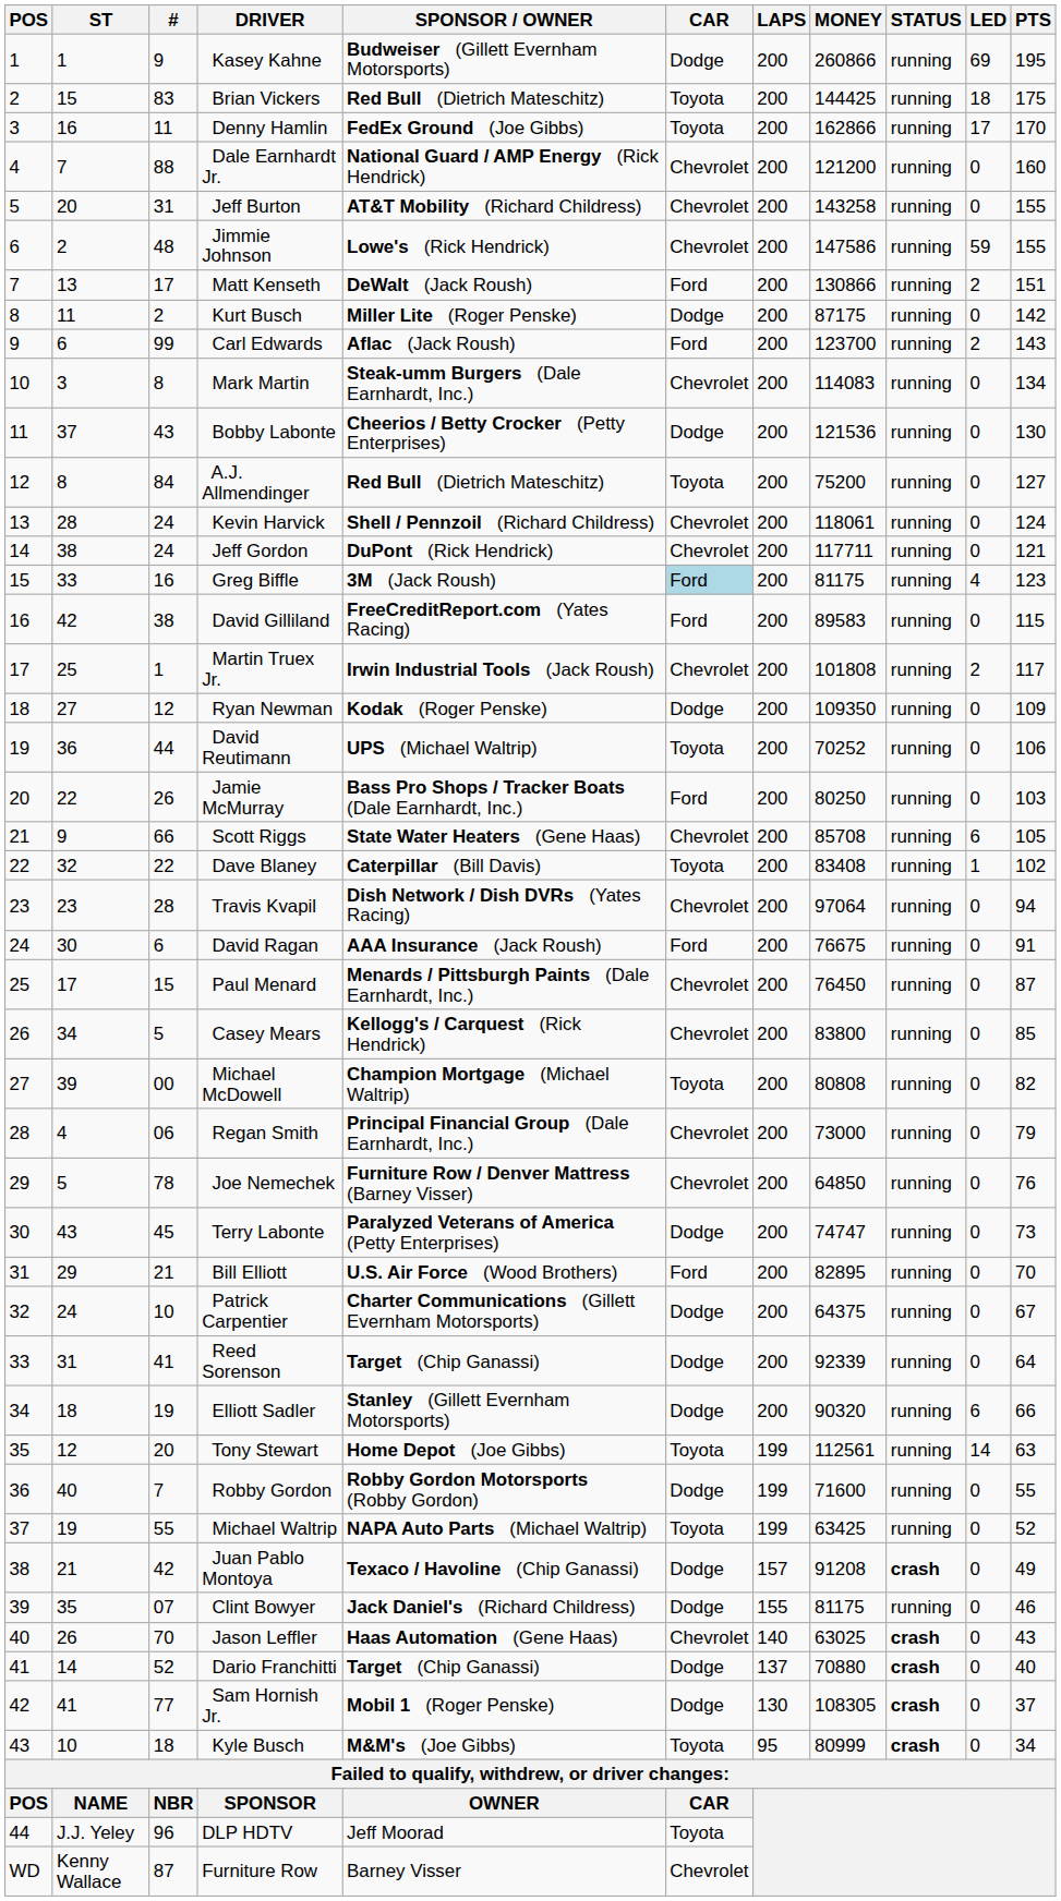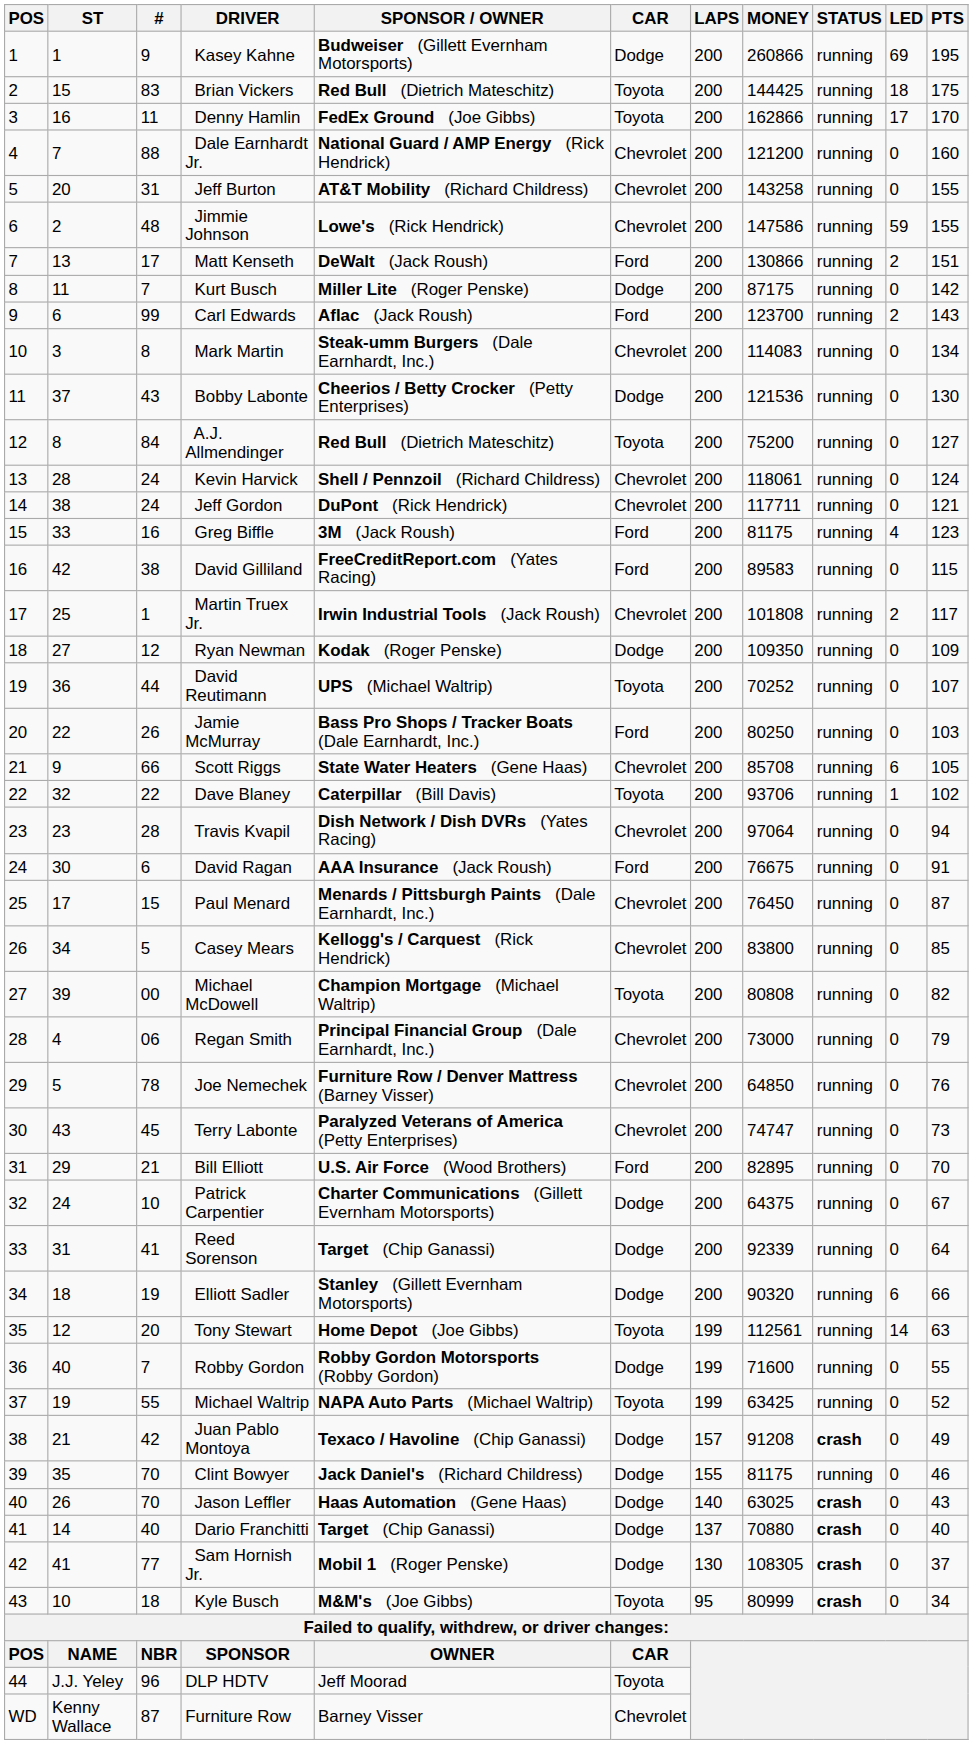 <table class="wikitable" style="font-size: 95%;">
 <tr>
 <th>POS</th>
 <th>ST</th>
 <th>#</th>
 <th>DRIVER</th>
 <th>SPONSOR / OWNER</th>
 <th>CAR</th>
 <th>LAPS</th>
 <th>MONEY</th>
 <th>STATUS</th>
 <th>LED</th>
 <th>PTS</th>
 </tr>
 <tr>
 <td>1</td>
 <td>1</td>
 <td>9</td>
 <td>  Kasey Kahne</td>
 <td><strong>Budweiser</strong>   (Gillett Evernham Motorsports)</td>
 <td>Dodge</td>
 <td>200</td>
 <td>260866</td>
 <td>running</td>
 <td>69</td>
 <td>195</td>
 </tr>
 <tr>
 <td>2</td>
 <td>15</td>
 <td>83</td>
 <td>  Brian Vickers</td>
 <td><strong>Red Bull</strong>   (Dietrich Mateschitz)</td>
 <td>Toyota</td>
 <td>200</td>
 <td>144425</td>
 <td>running</td>
 <td>18</td>
 <td>175</td>
 </tr>
 <tr>
 <td>3</td>
 <td>16</td>
 <td>11</td>
 <td>  Denny Hamlin</td>
 <td><strong>FedEx Ground</strong>   (Joe Gibbs)</td>
 <td>Toyota</td>
 <td>200</td>
 <td>162866</td>
 <td>running</td>
 <td>17</td>
 <td>170</td>
 </tr>
 <tr>
 <td>4</td>
 <td>7</td>
 <td>88</td>
 <td>  Dale Earnhardt Jr.</td>
 <td><strong>National Guard / AMP Energy</strong>   (Rick Hendrick)</td>
 <td>Chevrolet</td>
 <td>200</td>
 <td>121200</td>
 <td>running</td>
 <td>0</td>
 <td>160</td>
 </tr>
 <tr>
 <td>5</td>
 <td>20</td>
 <td>31</td>
 <td>  Jeff Burton</td>
 <td><strong>AT&T Mobility</strong>   (Richard Childress)</td>
 <td>Chevrolet</td>
 <td>200</td>
 <td>143258</td>
 <td>running</td>
 <td>0</td>
 <td>155</td>
 </tr>
 <tr>
 <td>6</td>
 <td>2</td>
 <td>48</td>
 <td>  Jimmie Johnson</td>
 <td><strong>Lowe's</strong>   (Rick Hendrick)</td>
 <td>Chevrolet</td>
 <td>200</td>
 <td>147586</td>
 <td>running</td>
 <td>59</td>
 <td>155</td>
 </tr>
 <tr>
 <td>7</td>
 <td>13</td>
 <td>17</td>
 <td>  Matt Kenseth</td>
 <td><strong>DeWalt</strong>   (Jack Roush)</td>
 <td>Ford</td>
 <td>200</td>
 <td>130866</td>
 <td>running</td>
 <td>2</td>
 <td>151</td>
 </tr>
 <tr>
 <td>8</td>
 <td>11</td>
-<td>2</td>
+<td>7</td>
 <td>  Kurt Busch</td>
 <td><strong>Miller Lite</strong>   (Roger Penske)</td>
 <td>Dodge</td>
 <td>200</td>
 <td>87175</td>
 <td>running</td>
 <td>0</td>
 <td>142</td>
 </tr>
 <tr>
 <td>9</td>
 <td>6</td>
 <td>99</td>
 <td>  Carl Edwards</td>
 <td><strong>Aflac</strong>   (Jack Roush)</td>
 <td>Ford</td>
 <td>200</td>
 <td>123700</td>
 <td>running</td>
 <td>2</td>
 <td>143</td>
 </tr>
 <tr>
 <td>10</td>
 <td>3</td>
 <td>8</td>
 <td>  Mark Martin</td>
 <td><strong>Steak-umm Burgers</strong>   (Dale Earnhardt, Inc.)</td>
 <td>Chevrolet</td>
 <td>200</td>
 <td>114083</td>
 <td>running</td>
 <td>0</td>
 <td>134</td>
 </tr>
 <tr>
 <td>11</td>
 <td>37</td>
 <td>43</td>
 <td>  Bobby Labonte</td>
 <td><strong>Cheerios / Betty Crocker</strong>   (Petty Enterprises)</td>
 <td>Dodge</td>
 <td>200</td>
 <td>121536</td>
 <td>running</td>
 <td>0</td>
 <td>130</td>
 </tr>
 <tr>
 <td>12</td>
 <td>8</td>
 <td>84</td>
 <td>  A.J. Allmendinger</td>
 <td><strong>Red Bull</strong>   (Dietrich Mateschitz)</td>
 <td>Toyota</td>
 <td>200</td>
 <td>75200</td>
 <td>running</td>
 <td>0</td>
 <td>127</td>
 </tr>
 <tr>
 <td>13</td>
 <td>28</td>
 <td>24</td>
 <td>  Kevin Harvick</td>
 <td><strong>Shell / Pennzoil</strong>   (Richard Childress)</td>
 <td>Chevrolet</td>
 <td>200</td>
 <td>118061</td>
 <td>running</td>
 <td>0</td>
 <td>124</td>
 </tr>
 <tr>
 <td>14</td>
 <td>38</td>
 <td>24</td>
 <td>  Jeff Gordon</td>
 <td><strong>DuPont</strong>   (Rick Hendrick)</td>
 <td>Chevrolet</td>
 <td>200</td>
 <td>117711</td>
 <td>running</td>
 <td>0</td>
 <td>121</td>
 </tr>
 <tr>
 <td>15</td>
 <td>33</td>
 <td>16</td>
 <td>  Greg Biffle</td>
 <td><strong>3M</strong>   (Jack Roush)</td>
-<td style="background: lightblue;">Ford</td>
+<td>Ford</td>
 <td>200</td>
 <td>81175</td>
 <td>running</td>
 <td>4</td>
 <td>123</td>
 </tr>
 <tr>
 <td>16</td>
 <td>42</td>
 <td>38</td>
 <td>  David Gilliland</td>
 <td><strong>FreeCreditReport.com</strong>   (Yates Racing)</td>
 <td>Ford</td>
 <td>200</td>
 <td>89583</td>
 <td>running</td>
 <td>0</td>
 <td>115</td>
 </tr>
 <tr>
 <td>17</td>
 <td>25</td>
 <td>1</td>
 <td>  Martin Truex Jr.</td>
 <td><strong>Irwin Industrial Tools</strong>   (Jack Roush)</td>
 <td>Chevrolet</td>
 <td>200</td>
 <td>101808</td>
 <td>running</td>
 <td>2</td>
 <td>117</td>
 </tr>
 <tr>
 <td>18</td>
 <td>27</td>
 <td>12</td>
 <td>  Ryan Newman</td>
 <td><strong>Kodak</strong>   (Roger Penske)</td>
 <td>Dodge</td>
 <td>200</td>
 <td>109350</td>
 <td>running</td>
 <td>0</td>
 <td>109</td>
 </tr>
 <tr>
 <td>19</td>
 <td>36</td>
 <td>44</td>
 <td>  David Reutimann</td>
 <td><strong>UPS</strong>   (Michael Waltrip)</td>
 <td>Toyota</td>
 <td>200</td>
 <td>70252</td>
 <td>running</td>
 <td>0</td>
-<td>106</td>
+<td>107</td>
 </tr>
 <tr>
 <td>20</td>
 <td>22</td>
 <td>26</td>
 <td>  Jamie McMurray</td>
 <td><strong>Bass Pro Shops / Tracker Boats</strong>   (Dale Earnhardt, Inc.)</td>
 <td>Ford</td>
 <td>200</td>
 <td>80250</td>
 <td>running</td>
 <td>0</td>
 <td>103</td>
 </tr>
 <tr>
 <td>21</td>
 <td>9</td>
 <td>66</td>
 <td>  Scott Riggs</td>
 <td><strong>State Water Heaters</strong>   (Gene Haas)</td>
 <td>Chevrolet</td>
 <td>200</td>
 <td>85708</td>
 <td>running</td>
 <td>6</td>
 <td>105</td>
 </tr>
 <tr>
 <td>22</td>
 <td>32</td>
 <td>22</td>
 <td>  Dave Blaney</td>
 <td><strong>Caterpillar</strong>   (Bill Davis)</td>
 <td>Toyota</td>
 <td>200</td>
-<td>83408</td>
+<td>93706</td>
 <td>running</td>
 <td>1</td>
 <td>102</td>
 </tr>
 <tr>
 <td>23</td>
 <td>23</td>
 <td>28</td>
 <td>  Travis Kvapil</td>
 <td><strong>Dish Network / Dish DVRs</strong>   (Yates Racing)</td>
 <td>Chevrolet</td>
 <td>200</td>
 <td>97064</td>
 <td>running</td>
 <td>0</td>
 <td>94</td>
 </tr>
 <tr>
 <td>24</td>
 <td>30</td>
 <td>6</td>
 <td>  David Ragan</td>
 <td><strong>AAA Insurance</strong>   (Jack Roush)</td>
 <td>Ford</td>
 <td>200</td>
 <td>76675</td>
 <td>running</td>
 <td>0</td>
 <td>91</td>
 </tr>
 <tr>
 <td>25</td>
 <td>17</td>
 <td>15</td>
 <td>  Paul Menard</td>
 <td><strong>Menards / Pittsburgh Paints</strong>   (Dale Earnhardt, Inc.)</td>
 <td>Chevrolet</td>
 <td>200</td>
 <td>76450</td>
 <td>running</td>
 <td>0</td>
 <td>87</td>
 </tr>
 <tr>
 <td>26</td>
 <td>34</td>
 <td>5</td>
 <td>  Casey Mears</td>
 <td><strong>Kellogg's / Carquest</strong>   (Rick Hendrick)</td>
 <td>Chevrolet</td>
 <td>200</td>
 <td>83800</td>
 <td>running</td>
 <td>0</td>
 <td>85</td>
 </tr>
 <tr>
 <td>27</td>
 <td>39</td>
 <td>00</td>
 <td>  Michael McDowell</td>
 <td><strong>Champion Mortgage</strong>   (Michael Waltrip)</td>
 <td>Toyota</td>
 <td>200</td>
 <td>80808</td>
 <td>running</td>
 <td>0</td>
 <td>82</td>
 </tr>
 <tr>
 <td>28</td>
 <td>4</td>
 <td>06</td>
 <td>  Regan Smith</td>
 <td><strong>Principal Financial Group</strong>   (Dale Earnhardt, Inc.)</td>
 <td>Chevrolet</td>
 <td>200</td>
 <td>73000</td>
 <td>running</td>
 <td>0</td>
 <td>79</td>
 </tr>
 <tr>
 <td>29</td>
 <td>5</td>
 <td>78</td>
 <td>  Joe Nemechek</td>
 <td><strong>Furniture Row / Denver Mattress</strong>   (Barney Visser)</td>
 <td>Chevrolet</td>
 <td>200</td>
 <td>64850</td>
 <td>running</td>
 <td>0</td>
 <td>76</td>
 </tr>
 <tr>
 <td>30</td>
 <td>43</td>
 <td>45</td>
 <td>  Terry Labonte</td>
 <td><strong>Paralyzed Veterans of America</strong>   (Petty Enterprises)</td>
-<td>Dodge</td>
+<td>Chevrolet</td>
 <td>200</td>
 <td>74747</td>
 <td>running</td>
 <td>0</td>
 <td>73</td>
 </tr>
 <tr>
 <td>31</td>
 <td>29</td>
 <td>21</td>
 <td>  Bill Elliott</td>
 <td><strong>U.S. Air Force</strong>   (Wood Brothers)</td>
 <td>Ford</td>
 <td>200</td>
 <td>82895</td>
 <td>running</td>
 <td>0</td>
 <td>70</td>
 </tr>
 <tr>
 <td>32</td>
 <td>24</td>
 <td>10</td>
 <td>  Patrick Carpentier</td>
 <td><strong>Charter Communications</strong>   (Gillett Evernham Motorsports)</td>
 <td>Dodge</td>
 <td>200</td>
 <td>64375</td>
 <td>running</td>
 <td>0</td>
 <td>67</td>
 </tr>
 <tr>
 <td>33</td>
 <td>31</td>
 <td>41</td>
 <td>  Reed Sorenson</td>
 <td><strong>Target</strong>   (Chip Ganassi)</td>
 <td>Dodge</td>
 <td>200</td>
 <td>92339</td>
 <td>running</td>
 <td>0</td>
 <td>64</td>
 </tr>
 <tr>
 <td>34</td>
 <td>18</td>
 <td>19</td>
 <td>  Elliott Sadler</td>
 <td><strong>Stanley</strong>   (Gillett Evernham Motorsports)</td>
 <td>Dodge</td>
 <td>200</td>
 <td>90320</td>
 <td>running</td>
 <td>6</td>
 <td>66</td>
 </tr>
 <tr>
 <td>35</td>
 <td>12</td>
 <td>20</td>
 <td>  Tony Stewart</td>
 <td><strong>Home Depot</strong>   (Joe Gibbs)</td>
 <td>Toyota</td>
 <td>199</td>
 <td>112561</td>
 <td>running</td>
 <td>14</td>
 <td>63</td>
 </tr>
 <tr>
 <td>36</td>
 <td>40</td>
 <td>7</td>
 <td>  Robby Gordon</td>
 <td><strong>Robby Gordon Motorsports</strong>   (Robby Gordon)</td>
 <td>Dodge</td>
 <td>199</td>
 <td>71600</td>
 <td>running</td>
 <td>0</td>
 <td>55</td>
 </tr>
 <tr>
 <td>37</td>
 <td>19</td>
 <td>55</td>
 <td>  Michael Waltrip</td>
 <td><strong>NAPA Auto Parts</strong>   (Michael Waltrip)</td>
 <td>Toyota</td>
 <td>199</td>
 <td>63425</td>
 <td>running</td>
 <td>0</td>
 <td>52</td>
 </tr>
 <tr>
 <td>38</td>
 <td>21</td>
 <td>42</td>
 <td>  Juan Pablo Montoya</td>
 <td><strong>Texaco / Havoline</strong>   (Chip Ganassi)</td>
 <td>Dodge</td>
 <td>157</td>
 <td>91208</td>
 <td><strong>crash</strong></td>
 <td>0</td>
 <td>49</td>
 </tr>
 <tr>
 <td>39</td>
 <td>35</td>
-<td>07</td>
+<td>70</td>
 <td>  Clint Bowyer</td>
 <td><strong>Jack Daniel's</strong>   (Richard Childress)</td>
 <td>Dodge</td>
 <td>155</td>
 <td>81175</td>
 <td>running</td>
 <td>0</td>
 <td>46</td>
 </tr>
 <tr>
 <td>40</td>
 <td>26</td>
 <td>70</td>
 <td>  Jason Leffler</td>
 <td><strong>Haas Automation</strong>   (Gene Haas)</td>
-<td>Chevrolet</td>
+<td>Dodge</td>
 <td>140</td>
 <td>63025</td>
 <td><strong>crash</strong></td>
 <td>0</td>
 <td>43</td>
 </tr>
 <tr>
 <td>41</td>
 <td>14</td>
-<td>52</td>
+<td>40</td>
 <td>  Dario Franchitti</td>
 <td><strong>Target</strong>   (Chip Ganassi)</td>
 <td>Dodge</td>
 <td>137</td>
 <td>70880</td>
 <td><strong>crash</strong></td>
 <td>0</td>
 <td>40</td>
 </tr>
 <tr>
 <td>42</td>
 <td>41</td>
 <td>77</td>
 <td>  Sam Hornish Jr.</td>
 <td><strong>Mobil 1</strong>   (Roger Penske)</td>
 <td>Dodge</td>
 <td>130</td>
 <td>108305</td>
 <td><strong>crash</strong></td>
 <td>0</td>
 <td>37</td>
 </tr>
 <tr>
 <td>43</td>
 <td>10</td>
 <td>18</td>
 <td>  Kyle Busch</td>
 <td><strong>M&M's</strong>   (Joe Gibbs)</td>
 <td>Toyota</td>
 <td>95</td>
 <td>80999</td>
 <td><strong>crash</strong></td>
 <td>0</td>
 <td>34</td>
 </tr>
 <tr>
 <th colspan="11">Failed to qualify, withdrew, or driver changes:</th>
 </tr>
 <tr>
 <th>POS</th>
 <th>NAME</th>
 <th>NBR</th>
 <th>SPONSOR</th>
 <th>OWNER</th>
 <th>CAR</th>
 <th colspan="5" rowspan="3"></th>
 </tr>
 <tr>
 <td>44</td>
 <td>J.J. Yeley</td>
 <td>96</td>
 <td>DLP HDTV</td>
 <td>Jeff Moorad</td>
 <td>Toyota</td>
 </tr>
 <tr>
 <td>WD</td>
 <td>Kenny Wallace</td>
 <td>87</td>
 <td>Furniture Row</td>
 <td>Barney Visser</td>
 <td>Chevrolet</td>
 </tr>
 </table>
